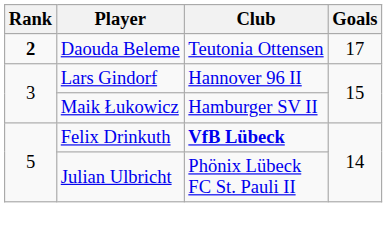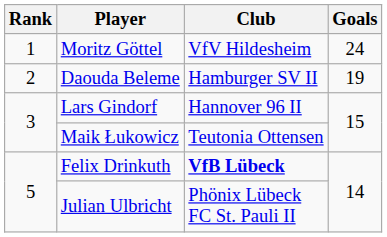 <table class="wikitable" style="text-align:center">
 <tr>
 <th>Rank</th>
 <th>Player</th>
 <th>Club</th>
 <th>Goals</th>
 </tr>
 <tr>
-<td><strong>2</strong></td>
+<td>1</td>
+<td align="left"> <a href='#'>Moritz Göttel</a></td>
+<td align="left"><a href='#'>VfV Hildesheim</a></td>
+<td>24</td>
+</tr>
+<tr>
+<td>2</td>
 <td align="left"> <a href='#'>Daouda Beleme</a></td>
-<td align="left"><a href='#'>Teutonia Ottensen</a></td>
-<td>17</td>
+<td align="left"><a href='#'>Hamburger SV II</a></td>
+<td>19</td>
 </tr>
 <tr>
 <td rowspan=2>3</td>
 <td align="left"> <a href='#'>Lars Gindorf</a></td>
 <td align="left"><a href='#'>Hannover 96 II</a></td>
 <td rowspan=2>15</td>
 </tr>
 <tr>
 <td align="left"> <a href='#'>Maik Łukowicz</a></td>
-<td align="left"><a href='#'>Hamburger SV II</a></td>
+<td align="left"><a href='#'>Teutonia Ottensen</a></td>
 </tr>
 <tr>
 <td rowspan=2>5</td>
 <td align="left"> <a href='#'>Felix Drinkuth</a></td>
 <td align="left"><strong><a href='#'>VfB Lübeck</a></strong></td>
 <td rowspan=2>14</td>
 </tr>
 <tr>
 <td align="left"> <a href='#'>Julian Ulbricht</a></td>
 <td align="left"><a href='#'>Phönix Lübeck</a><br><a href='#'>FC St. Pauli II</a></td>
 </tr>
 </table>
